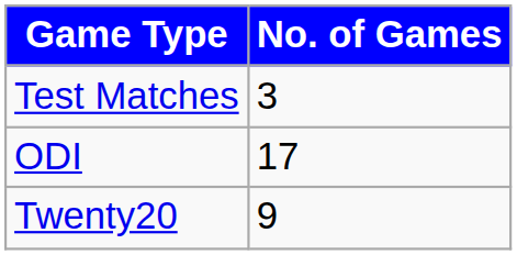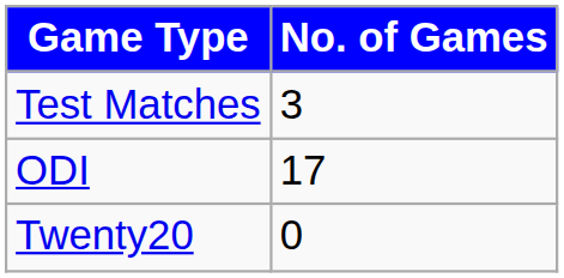 <table class="wikitable">
 <tr>
 <th style="background-color:blue;color:WHITE;">Game Type</th>
 <th style="background-color:blue;color:WHITE;">No. of Games</th>
 </tr>
 <tr>
 <td><a href='#'>Test Matches</a></td>
 <td>3</td>
 </tr>
 <tr>
 <td><a href='#'>ODI</a></td>
 <td>17</td>
 </tr>
 <tr>
 <td><a href='#'>Twenty20</a></td>
-<td>9</td>
+<td>0</td>
 </tr>
 </table>
